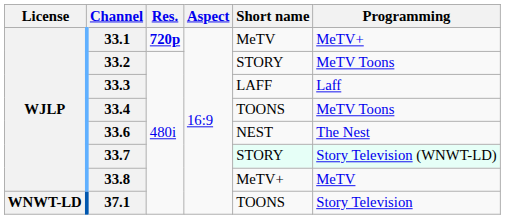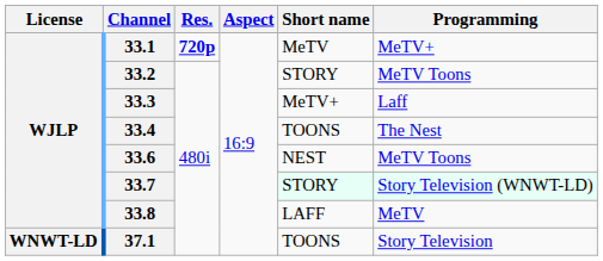 <table class="wikitable">
 <tr>
 <th scope = "col">License</th>
 <th scope = "col"><a href='#'>Channel</a></th>
 <th scope = "col"><a href='#'>Res.</a></th>
 <th scope = "col"><a href='#'>Aspect</a></th>
 <th scope = "col">Short name</th>
 <th scope = "col">Programming</th>
 </tr>
 <tr>
 <th rowspan = "7" scope = "row" style="border-right: 4px solid #60B0FF;">WJLP</th>
 <th scope = "row">33.1</th>
 <td><strong><a href='#'>720p</a></strong></td>
 <td rowspan=8><a href='#'>16:9</a></td>
 <td>MeTV</td>
 <td><a href='#'>MeTV+</a></td>
 </tr>
 <tr>
 <th scope = "row">33.2</th>
 <td rowspan=7><a href='#'>480i</a></td>
 <td>STORY</td>
 <td><a href='#'>MeTV Toons</a></td>
 </tr>
 <tr>
 <th scope = "row">33.3</th>
-<td>LAFF</td>
+<td>MeTV+</td>
 <td><a href='#'>Laff</a></td>
 </tr>
 <tr>
 <th scope = "row">33.4</th>
 <td>TOONS</td>
-<td><a href='#'>MeTV Toons</a></td>
+<td><a href='#'>The Nest</a></td>
 </tr>
 <tr>
 <th scope = "row">33.6</th>
 <td>NEST</td>
-<td><a href='#'>The Nest</a></td>
+<td><a href='#'>MeTV Toons</a></td>
 </tr>
 <tr>
 <th scope = "row">33.7</th>
 <td style="background-color: #E6FFF7;">STORY</td>
 <td style="background-color: #E6FFF7;"><a href='#'>Story Television</a> (WNWT-LD)</td>
 </tr>
 <tr>
 <th scope = "row">33.8</th>
-<td>MeTV+</td>
+<td>LAFF</td>
 <td><a href='#'>MeTV</a></td>
 </tr>
 <tr>
 <th scope = "row" style="border-right: 4px solid #0057AF;">WNWT-LD</th>
 <th scope = "row">37.1</th>
 <td>TOONS</td>
 <td><a href='#'>Story Television</a></td>
 </tr>
 </table>
